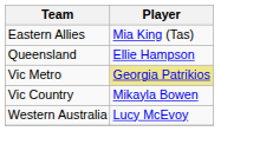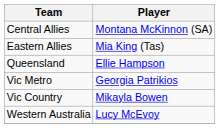 <table class="wikitable">
 <tr>
 <th>Team</th>
 <th>Player</th>
+</tr>
+<tr>
+<td>Central Allies</td>
+<td><a href='#'>Montana McKinnon</a> (SA)</td>
 </tr>
 <tr>
 <td>Eastern Allies</td>
 <td><a href='#'>Mia King</a> (Tas)</td>
 </tr>
 <tr>
 <td>Queensland</td>
 <td><a href='#'>Ellie Hampson</a></td>
 </tr>
 <tr>
 <td>Vic Metro</td>
-<td style="background: khaki;"><a href='#'>Georgia Patrikios</a></td>
+<td><a href='#'>Georgia Patrikios</a></td>
 </tr>
 <tr>
 <td>Vic Country</td>
 <td><a href='#'>Mikayla Bowen</a></td>
 </tr>
 <tr>
 <td>Western Australia</td>
 <td><a href='#'>Lucy McEvoy</a></td>
 </tr>
 <tr>
 </tr>
 </table>
